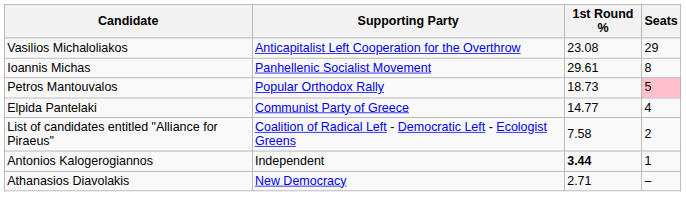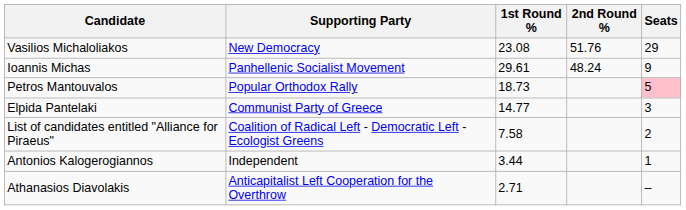 <table class="wikitable sortable">
 <tr>
 <th>Candidate</th>
 <th>Supporting Party</th>
 <th>1st Round %</th>
+<th>2nd Round %</th>
 <th>Seats</th>
 </tr>
 <tr>
 <td>Vasilios Michaloliakos</td>
-<td> <a href='#'>Anticapitalist Left Cooperation for the Overthrow</a></td>
+<td> <a href='#'>New Democracy</a></td>
 <td>23.08</td>
+<td>51.76</td>
 <td>29</td>
 </tr>
 <tr>
 <td>Ioannis Michas</td>
 <td> <a href='#'>Panhellenic Socialist Movement</a></td>
 <td>29.61</td>
-<td>8</td>
+<td>48.24</td>
+<td>9</td>
 </tr>
 <tr>
 <td>Petros Mantouvalos</td>
 <td> <a href='#'>Popular Orthodox Rally</a></td>
 <td>18.73</td>
+<td></td>
 <td style="background: pink;">5</td>
 </tr>
 <tr>
 <td>Elpida Pantelaki</td>
 <td> <a href='#'>Communist Party of Greece</a></td>
 <td>14.77</td>
-<td>4</td>
+<td></td>
+<td>3</td>
 </tr>
 <tr>
 <td>List of candidates entitled "Alliance for Piraeus"</td>
 <td> <a href='#'>Coalition of Radical Left</a> - <a href='#'>Democratic Left</a> - <a href='#'>Ecologist Greens</a></td>
 <td>7.58</td>
+<td></td>
 <td>2</td>
 </tr>
 <tr>
 <td>Antonios Kalogerogiannos</td>
 <td> Independent</td>
-<td><strong>3.44</strong></td>
+<td>3.44</td>
+<td></td>
 <td>1</td>
 </tr>
 <tr>
 <td>Athanasios Diavolakis</td>
-<td> <a href='#'>New Democracy</a></td>
+<td> <a href='#'>Anticapitalist Left Cooperation for the Overthrow</a></td>
 <td>2.71</td>
+<td></td>
 <td>–</td>
 </tr>
 </table>
